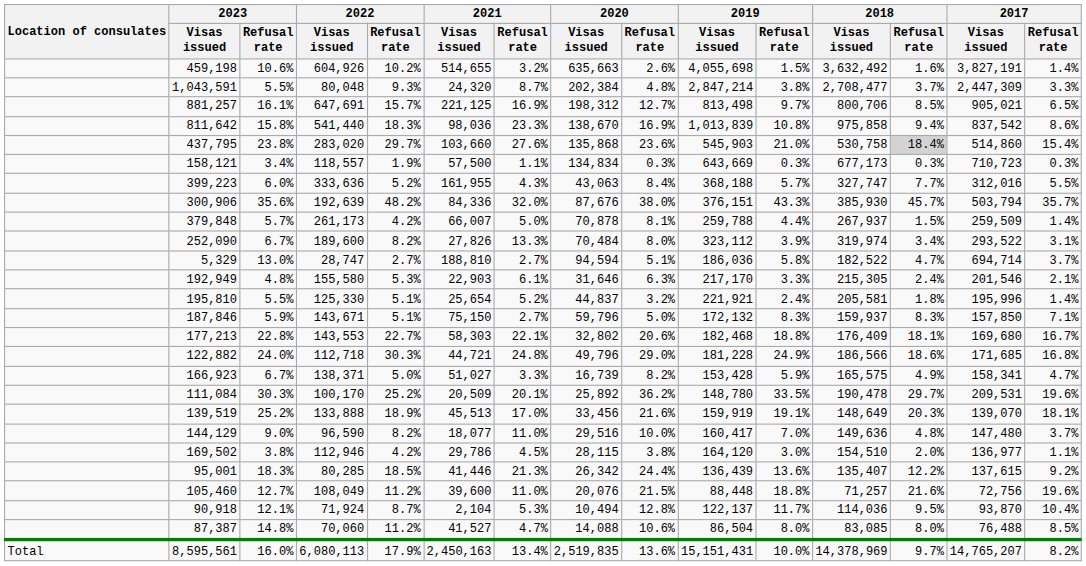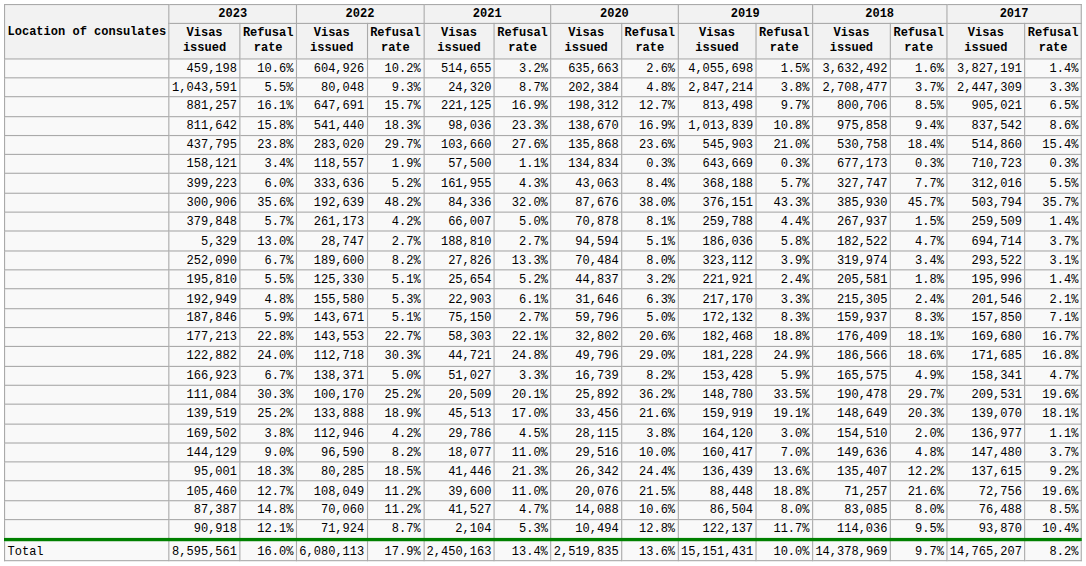 <table class="wikitable sortable collapsible collapsed" style="font-size:smaller; text-align:right">
 <tr>
 <th rowspan=2>Location of consulates</th>
 <th colspan=2>2023</th>
 <th colspan=2>2022</th>
 <th colspan=2>2021</th>
 <th colspan=2>2020</th>
 <th colspan=2>2019</th>
 <th colspan=2>2018</th>
 <th colspan=2>2017</th>
 </tr>
 <tr style=line-height:1.2>
 <th>Visas<br>issued</th>
 <th>Refusal<br>rate</th>
 <th>Visas<br>issued</th>
 <th>Refusal<br>rate</th>
 <th>Visas<br>issued</th>
 <th>Refusal<br>rate</th>
 <th>Visas<br>issued</th>
 <th>Refusal<br>rate</th>
 <th>Visas<br>issued</th>
 <th>Refusal<br>rate</th>
 <th>Visas<br>issued</th>
 <th>Refusal<br>rate</th>
 <th>Visas<br>issued</th>
 <th>Refusal<br>rate</th>
 </tr>
 <tr>
 <td align=left></td>
 <td>459,198</td>
 <td>10.6%</td>
 <td>604,926</td>
 <td>10.2%</td>
 <td>514,655</td>
 <td>3.2%</td>
 <td>635,663</td>
 <td>2.6%</td>
 <td>4,055,698</td>
 <td>1.5%</td>
 <td>3,632,492</td>
 <td>1.6%</td>
 <td>3,827,191</td>
 <td>1.4%</td>
 </tr>
 <tr>
 <td align=left></td>
 <td>1,043,591</td>
 <td>5.5%</td>
 <td>80,048</td>
 <td>9.3%</td>
 <td>24,320</td>
 <td>8.7%</td>
 <td>202,384</td>
 <td>4.8%</td>
 <td>2,847,214</td>
 <td>3.8%</td>
 <td>2,708,477</td>
 <td>3.7%</td>
 <td>2,447,309</td>
 <td>3.3%</td>
 </tr>
 <tr>
 <td align=left></td>
 <td>881,257</td>
 <td>16.1%</td>
 <td>647,691</td>
 <td>15.7%</td>
 <td>221,125</td>
 <td>16.9%</td>
 <td>198,312</td>
 <td>12.7%</td>
 <td>813,498</td>
 <td>9.7%</td>
 <td>800,706</td>
 <td>8.5%</td>
 <td>905,021</td>
 <td>6.5%</td>
 </tr>
 <tr>
 <td align=left></td>
 <td>811,642</td>
 <td>15.8%</td>
 <td>541,440</td>
 <td>18.3%</td>
 <td>98,036</td>
 <td>23.3%</td>
 <td>138,670</td>
 <td>16.9%</td>
 <td>1,013,839</td>
 <td>10.8%</td>
 <td>975,858</td>
 <td>9.4%</td>
 <td>837,542</td>
 <td>8.6%</td>
 </tr>
 <tr>
 <td align=left></td>
 <td>437,795</td>
 <td>23.8%</td>
 <td>283,020</td>
 <td>29.7%</td>
 <td>103,660</td>
 <td>27.6%</td>
 <td>135,868</td>
 <td>23.6%</td>
 <td>545,903</td>
 <td>21.0%</td>
 <td>530,758</td>
-<td style="background: lightgrey;">18.4%</td>
+<td>18.4%</td>
 <td>514,860</td>
 <td>15.4%</td>
 </tr>
 <tr>
 <td align=left></td>
 <td>158,121</td>
 <td>3.4%</td>
 <td>118,557</td>
 <td>1.9%</td>
 <td>57,500</td>
 <td>1.1%</td>
 <td>134,834</td>
 <td>0.3%</td>
 <td>643,669</td>
 <td>0.3%</td>
 <td>677,173</td>
 <td>0.3%</td>
 <td>710,723</td>
 <td>0.3%</td>
 </tr>
 <tr>
 <td align=left></td>
 <td>399,223</td>
 <td>6.0%</td>
 <td>333,636</td>
 <td>5.2%</td>
 <td>161,955</td>
 <td>4.3%</td>
 <td>43,063</td>
 <td>8.4%</td>
 <td>368,188</td>
 <td>5.7%</td>
 <td>327,747</td>
 <td>7.7%</td>
 <td>312,016</td>
 <td>5.5%</td>
 </tr>
 <tr>
 <td align=left></td>
 <td>300,906</td>
 <td>35.6%</td>
 <td>192,639</td>
 <td>48.2%</td>
 <td>84,336</td>
 <td>32.0%</td>
 <td>87,676</td>
 <td>38.0%</td>
 <td>376,151</td>
 <td>43.3%</td>
 <td>385,930</td>
 <td>45.7%</td>
 <td>503,794</td>
 <td>35.7%</td>
 </tr>
 <tr>
 <td align=left></td>
 <td>379,848</td>
 <td>5.7%</td>
 <td>261,173</td>
 <td>4.2%</td>
 <td>66,007</td>
 <td>5.0%</td>
 <td>70,878</td>
 <td>8.1%</td>
 <td>259,788</td>
 <td>4.4%</td>
 <td>267,937</td>
 <td>1.5%</td>
 <td>259,509</td>
 <td>1.4%</td>
 </tr>
 <tr>
 <td align=left></td>
+<td>5,329</td>
+<td>13.0%</td>
+<td>28,747</td>
+<td>2.7%</td>
+<td>188,810</td>
+<td>2.7%</td>
+<td>94,594</td>
+<td>5.1%</td>
+<td>186,036</td>
+<td>5.8%</td>
+<td>182,522</td>
+<td>4.7%</td>
+<td>694,714</td>
+<td>3.7%</td>
+</tr>
+<tr>
+<td align=left></td>
 <td>252,090</td>
 <td>6.7%</td>
 <td>189,600</td>
 <td>8.2%</td>
 <td>27,826</td>
 <td>13.3%</td>
 <td>70,484</td>
 <td>8.0%</td>
 <td>323,112</td>
 <td>3.9%</td>
 <td>319,974</td>
 <td>3.4%</td>
 <td>293,522</td>
 <td>3.1%</td>
 </tr>
 <tr>
 <td align=left></td>
-<td>5,329</td>
-<td>13.0%</td>
-<td>28,747</td>
-<td>2.7%</td>
-<td>188,810</td>
-<td>2.7%</td>
-<td>94,594</td>
+<td>195,810</td>
+<td>5.5%</td>
+<td>125,330</td>
 <td>5.1%</td>
-<td>186,036</td>
-<td>5.8%</td>
-<td>182,522</td>
-<td>4.7%</td>
-<td>694,714</td>
-<td>3.7%</td>
+<td>25,654</td>
+<td>5.2%</td>
+<td>44,837</td>
+<td>3.2%</td>
+<td>221,921</td>
+<td>2.4%</td>
+<td>205,581</td>
+<td>1.8%</td>
+<td>195,996</td>
+<td>1.4%</td>
 </tr>
 <tr>
 <td align=left></td>
 <td>192,949</td>
 <td>4.8%</td>
 <td>155,580</td>
 <td>5.3%</td>
 <td>22,903</td>
 <td>6.1%</td>
 <td>31,646</td>
 <td>6.3%</td>
 <td>217,170</td>
 <td>3.3%</td>
 <td>215,305</td>
 <td>2.4%</td>
 <td>201,546</td>
 <td>2.1%</td>
-</tr>
-<tr>
-<td align=left></td>
-<td>195,810</td>
-<td>5.5%</td>
-<td>125,330</td>
-<td>5.1%</td>
-<td>25,654</td>
-<td>5.2%</td>
-<td>44,837</td>
-<td>3.2%</td>
-<td>221,921</td>
-<td>2.4%</td>
-<td>205,581</td>
-<td>1.8%</td>
-<td>195,996</td>
-<td>1.4%</td>
 </tr>
 <tr>
 <td align=left></td>
 <td>187,846</td>
 <td>5.9%</td>
 <td>143,671</td>
 <td>5.1%</td>
 <td>75,150</td>
 <td>2.7%</td>
 <td>59,796</td>
 <td>5.0%</td>
 <td>172,132</td>
 <td>8.3%</td>
 <td>159,937</td>
 <td>8.3%</td>
 <td>157,850</td>
 <td>7.1%</td>
 </tr>
 <tr>
 <td align=left></td>
 <td>177,213</td>
 <td>22.8%</td>
 <td>143,553</td>
 <td>22.7%</td>
 <td>58,303</td>
 <td>22.1%</td>
 <td>32,802</td>
 <td>20.6%</td>
 <td>182,468</td>
 <td>18.8%</td>
 <td>176,409</td>
 <td>18.1%</td>
 <td>169,680</td>
 <td>16.7%</td>
 </tr>
 <tr>
 <td align=left></td>
 <td>122,882</td>
 <td>24.0%</td>
 <td>112,718</td>
 <td>30.3%</td>
 <td>44,721</td>
 <td>24.8%</td>
 <td>49,796</td>
 <td>29.0%</td>
 <td>181,228</td>
 <td>24.9%</td>
 <td>186,566</td>
 <td>18.6%</td>
 <td>171,685</td>
 <td>16.8%</td>
 </tr>
 <tr>
 <td align=left></td>
 <td>166,923</td>
 <td>6.7%</td>
 <td>138,371</td>
 <td>5.0%</td>
 <td>51,027</td>
 <td>3.3%</td>
 <td>16,739</td>
 <td>8.2%</td>
 <td>153,428</td>
 <td>5.9%</td>
 <td>165,575</td>
 <td>4.9%</td>
 <td>158,341</td>
 <td>4.7%</td>
 </tr>
 <tr>
 <td align=left></td>
 <td>111,084</td>
 <td>30.3%</td>
 <td>100,170</td>
 <td>25.2%</td>
 <td>20,509</td>
 <td>20.1%</td>
 <td>25,892</td>
 <td>36.2%</td>
 <td>148,780</td>
 <td>33.5%</td>
 <td>190,478</td>
 <td>29.7%</td>
 <td>209,531</td>
 <td>19.6%</td>
 </tr>
 <tr>
 <td align=left></td>
 <td>139,519</td>
 <td>25.2%</td>
 <td>133,888</td>
 <td>18.9%</td>
 <td>45,513</td>
 <td>17.0%</td>
 <td>33,456</td>
 <td>21.6%</td>
 <td>159,919</td>
 <td>19.1%</td>
 <td>148,649</td>
 <td>20.3%</td>
 <td>139,070</td>
 <td>18.1%</td>
 </tr>
 <tr>
 <td align=left></td>
+<td>169,502</td>
+<td>3.8%</td>
+<td>112,946</td>
+<td>4.2%</td>
+<td>29,786</td>
+<td>4.5%</td>
+<td>28,115</td>
+<td>3.8%</td>
+<td>164,120</td>
+<td>3.0%</td>
+<td>154,510</td>
+<td>2.0%</td>
+<td>136,977</td>
+<td>1.1%</td>
+</tr>
+<tr>
+<td align=left></td>
 <td>144,129</td>
 <td>9.0%</td>
 <td>96,590</td>
 <td>8.2%</td>
 <td>18,077</td>
 <td>11.0%</td>
 <td>29,516</td>
 <td>10.0%</td>
 <td>160,417</td>
 <td>7.0%</td>
 <td>149,636</td>
 <td>4.8%</td>
 <td>147,480</td>
 <td>3.7%</td>
-</tr>
-<tr>
-<td align=left></td>
-<td>169,502</td>
-<td>3.8%</td>
-<td>112,946</td>
-<td>4.2%</td>
-<td>29,786</td>
-<td>4.5%</td>
-<td>28,115</td>
-<td>3.8%</td>
-<td>164,120</td>
-<td>3.0%</td>
-<td>154,510</td>
-<td>2.0%</td>
-<td>136,977</td>
-<td>1.1%</td>
 </tr>
 <tr>
 <td align=left></td>
 <td>95,001</td>
 <td>18.3%</td>
 <td>80,285</td>
 <td>18.5%</td>
 <td>41,446</td>
 <td>21.3%</td>
 <td>26,342</td>
 <td>24.4%</td>
 <td>136,439</td>
 <td>13.6%</td>
 <td>135,407</td>
 <td>12.2%</td>
 <td>137,615</td>
 <td>9.2%</td>
 </tr>
 <tr>
 <td align=left></td>
 <td>105,460</td>
 <td>12.7%</td>
 <td>108,049</td>
 <td>11.2%</td>
 <td>39,600</td>
 <td>11.0%</td>
 <td>20,076</td>
 <td>21.5%</td>
 <td>88,448</td>
 <td>18.8%</td>
 <td>71,257</td>
 <td>21.6%</td>
 <td>72,756</td>
 <td>19.6%</td>
 </tr>
 <tr>
 <td align=left></td>
+<td>87,387</td>
+<td>14.8%</td>
+<td>70,060</td>
+<td>11.2%</td>
+<td>41,527</td>
+<td>4.7%</td>
+<td>14,088</td>
+<td>10.6%</td>
+<td>86,504</td>
+<td>8.0%</td>
+<td>83,085</td>
+<td>8.0%</td>
+<td>76,488</td>
+<td>8.5%</td>
+</tr>
+<tr>
+<td align=left></td>
 <td>90,918</td>
 <td>12.1%</td>
 <td>71,924</td>
 <td>8.7%</td>
 <td>2,104</td>
 <td>5.3%</td>
 <td>10,494</td>
 <td>12.8%</td>
 <td>122,137</td>
 <td>11.7%</td>
 <td>114,036</td>
 <td>9.5%</td>
 <td>93,870</td>
 <td>10.4%</td>
-</tr>
-<tr>
-<td align=left></td>
-<td>87,387</td>
-<td>14.8%</td>
-<td>70,060</td>
-<td>11.2%</td>
-<td>41,527</td>
-<td>4.7%</td>
-<td>14,088</td>
-<td>10.6%</td>
-<td>86,504</td>
-<td>8.0%</td>
-<td>83,085</td>
-<td>8.0%</td>
-<td>76,488</td>
-<td>8.5%</td>
 </tr>
 <tr style="border-top:3px solid green">
 <td align=left>Total</td>
 <td>8,595,561</td>
 <td>16.0%</td>
 <td>6,080,113</td>
 <td>17.9%</td>
 <td>2,450,163</td>
 <td>13.4%</td>
 <td>2,519,835</td>
 <td>13.6%</td>
 <td>15,151,431</td>
 <td>10.0%</td>
 <td>14,378,969</td>
 <td>9.7%</td>
 <td>14,765,207</td>
 <td>8.2%</td>
 </tr>
 </table>
